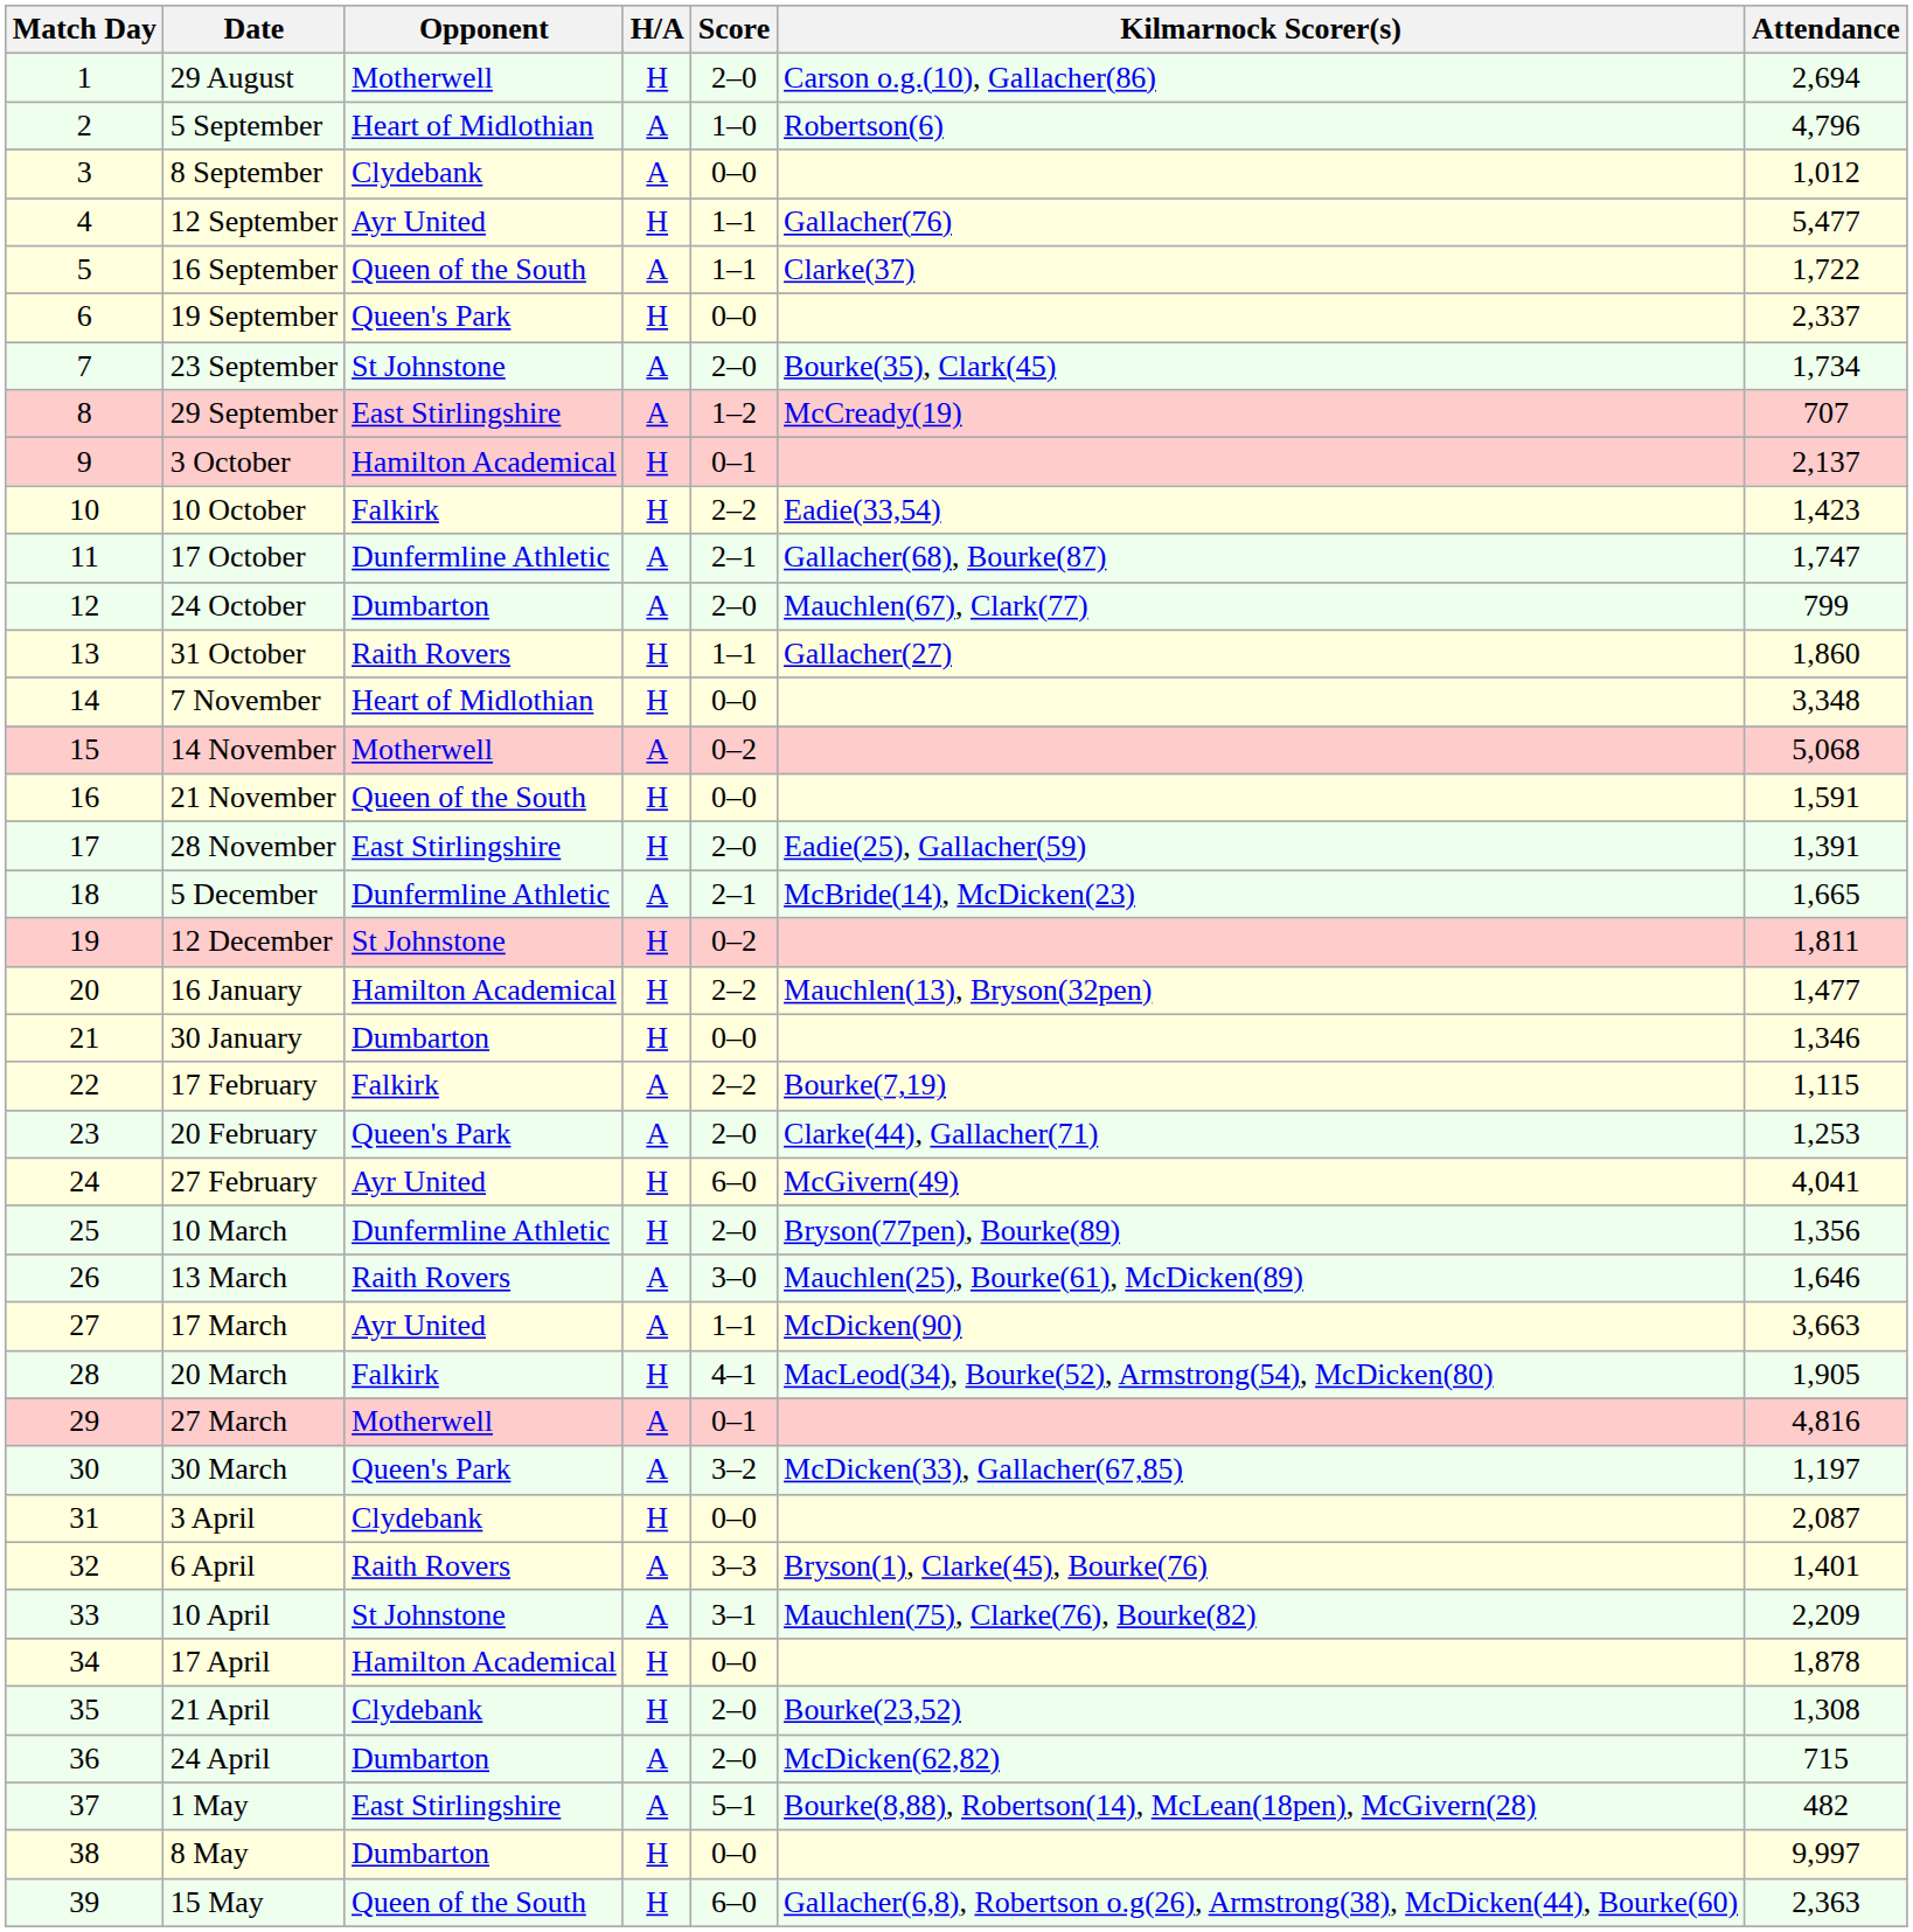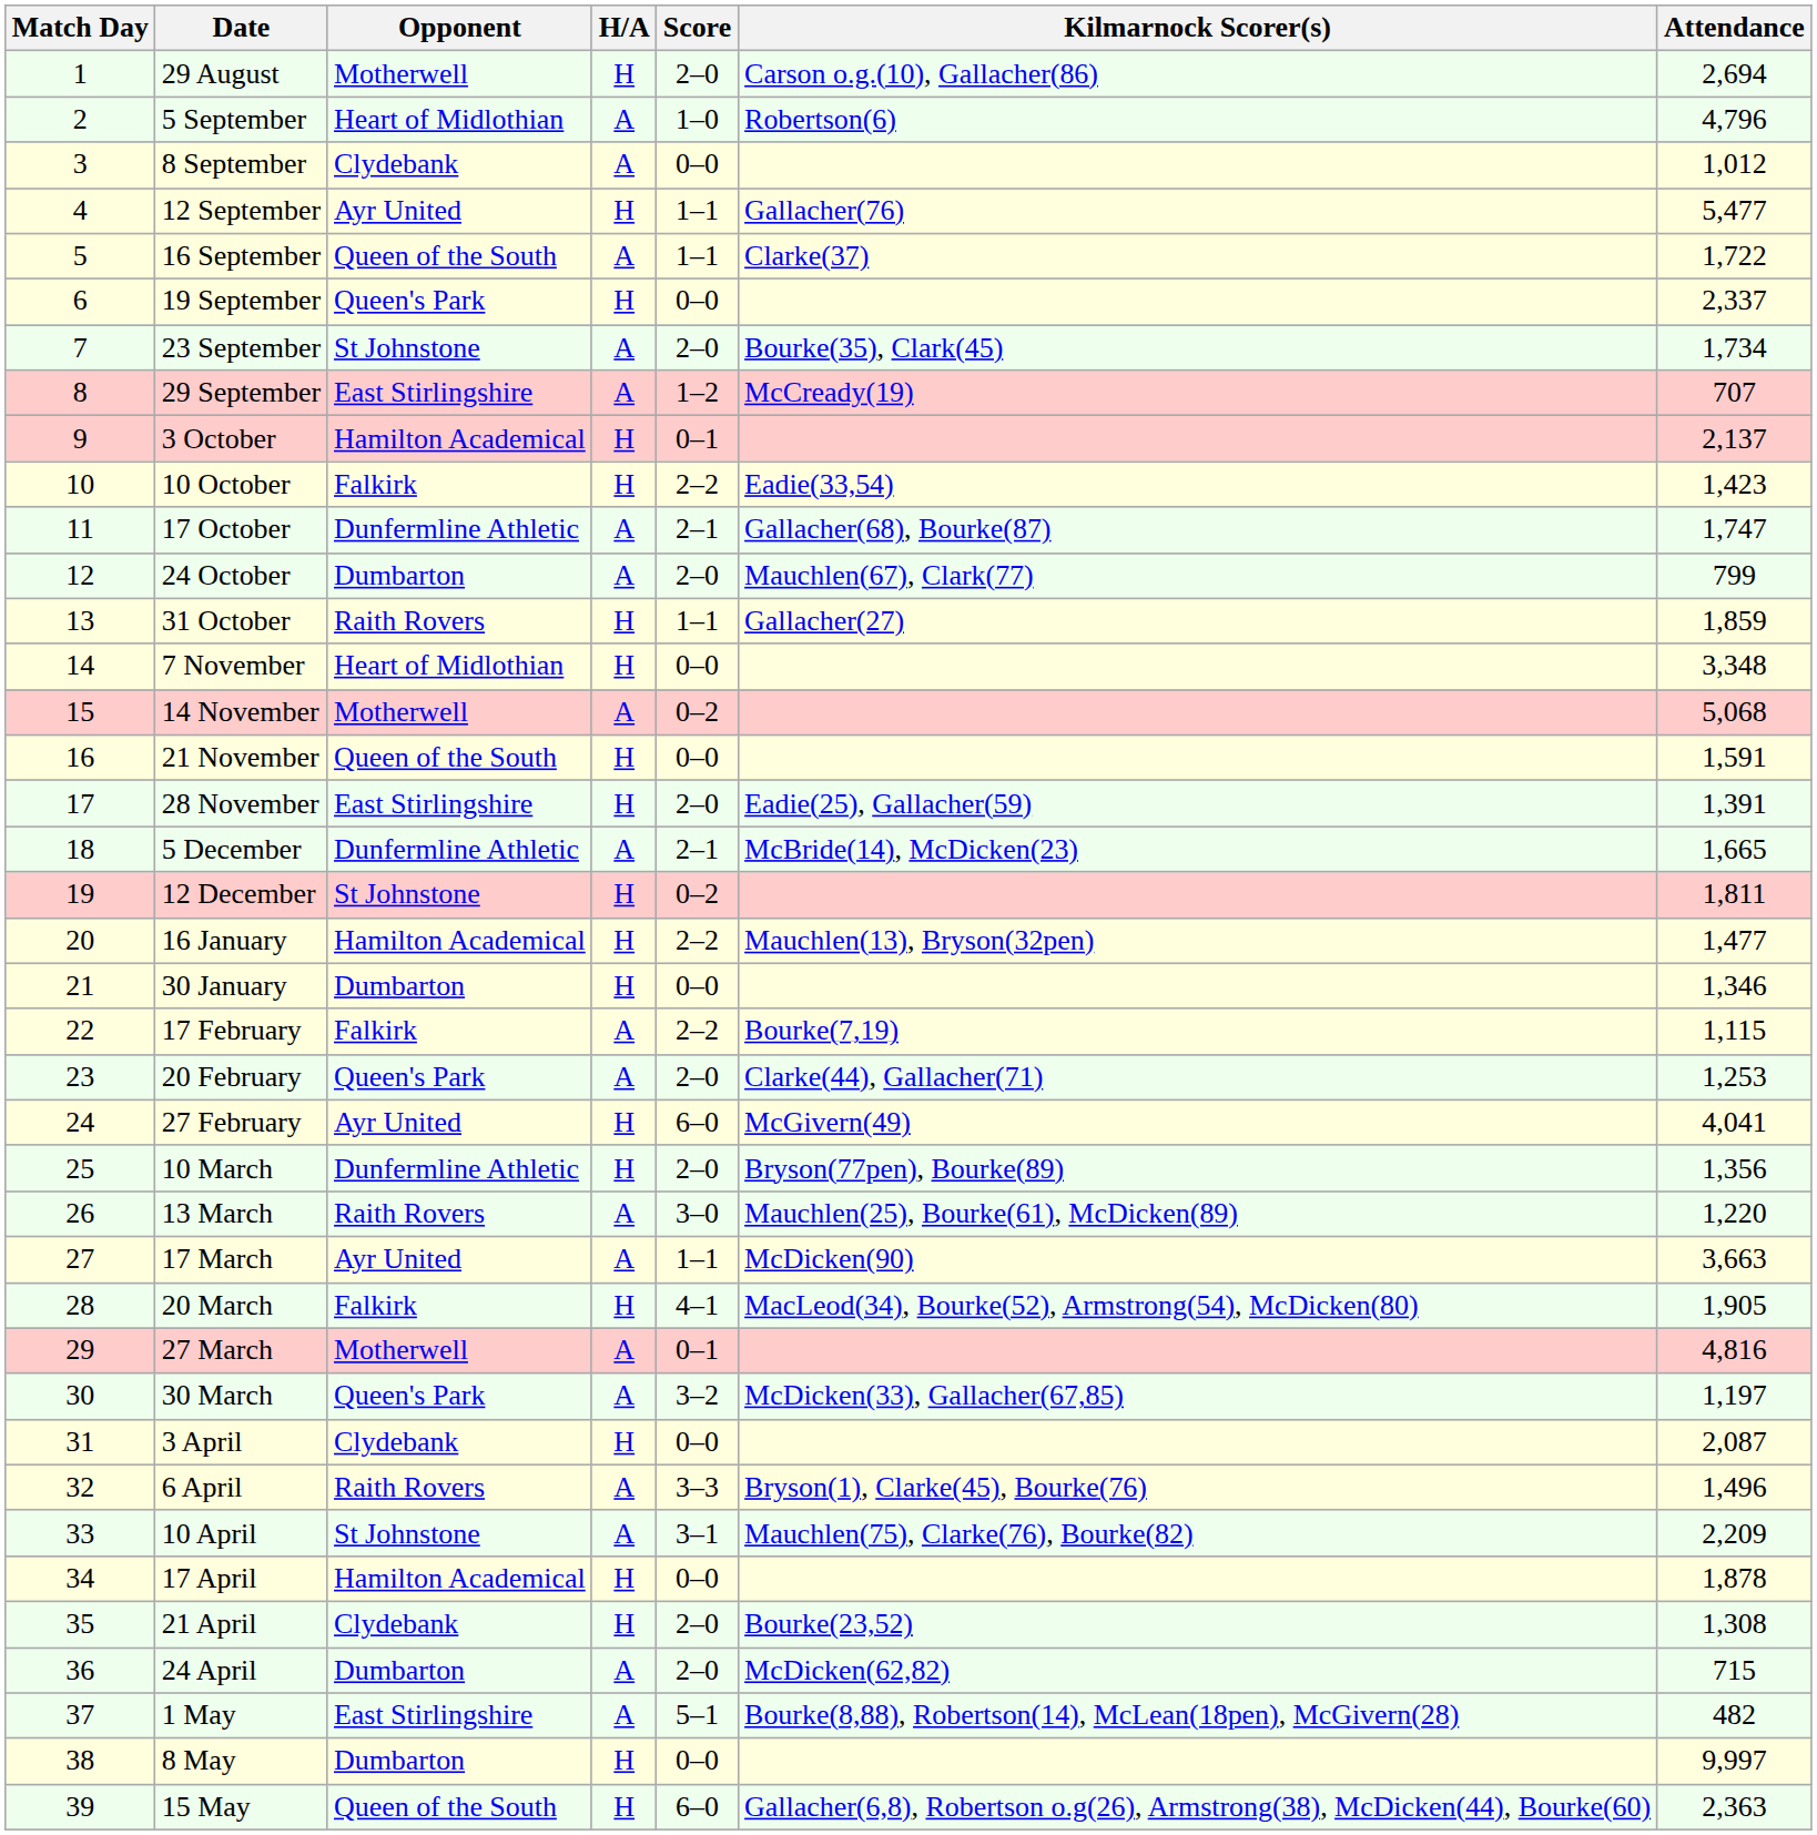 <table class="wikitable" style="text-align:center">
 <tr>
 <th>Match Day</th>
 <th>Date</th>
 <th>Opponent</th>
 <th>H/A</th>
 <th>Score</th>
 <th>Kilmarnock Scorer(s)</th>
 <th>Attendance</th>
 </tr>
 <tr bgcolor=#EEFFEE>
 <td>1</td>
 <td align=left>29 August</td>
 <td align=left><a href='#'>Motherwell</a></td>
 <td><a href='#'>H</a></td>
 <td>2–0</td>
 <td align=left><a href='#'>Carson o.g.(10)</a>, <a href='#'>Gallacher(86)</a></td>
 <td>2,694</td>
 </tr>
 <tr bgcolor=#EEFFEE>
 <td>2</td>
 <td align=left>5 September</td>
 <td align=left><a href='#'>Heart of Midlothian</a></td>
 <td><a href='#'>A</a></td>
 <td>1–0</td>
 <td align=left><a href='#'>Robertson(6)</a></td>
 <td>4,796</td>
 </tr>
 <tr bgcolor=#FFFFDD>
 <td>3</td>
 <td align=left>8 September</td>
 <td align=left><a href='#'>Clydebank</a></td>
 <td><a href='#'>A</a></td>
 <td>0–0</td>
 <td align=left></td>
 <td>1,012</td>
 </tr>
 <tr bgcolor=#FFFFDD>
 <td>4</td>
 <td align=left>12 September</td>
 <td align=left><a href='#'>Ayr United</a></td>
 <td><a href='#'>H</a></td>
 <td>1–1</td>
 <td align=left><a href='#'>Gallacher(76)</a></td>
 <td>5,477</td>
 </tr>
 <tr bgcolor=#FFFFDD>
 <td>5</td>
 <td align=left>16 September</td>
 <td align=left><a href='#'>Queen of the South</a></td>
 <td><a href='#'>A</a></td>
 <td>1–1</td>
 <td align=left><a href='#'>Clarke(37)</a></td>
 <td>1,722</td>
 </tr>
 <tr bgcolor=#FFFFDD>
 <td>6</td>
 <td align=left>19 September</td>
 <td align=left><a href='#'>Queen's Park</a></td>
 <td><a href='#'>H</a></td>
 <td>0–0</td>
 <td align=left></td>
 <td>2,337</td>
 </tr>
 <tr bgcolor=#EEFFEE>
 <td>7</td>
 <td align=left>23 September</td>
 <td align=left><a href='#'>St Johnstone</a></td>
 <td><a href='#'>A</a></td>
 <td>2–0</td>
 <td align=left><a href='#'>Bourke(35)</a>, <a href='#'>Clark(45)</a></td>
 <td>1,734</td>
 </tr>
 <tr bgcolor=#FFCCCC>
 <td>8</td>
 <td align=left>29 September</td>
 <td align=left><a href='#'>East Stirlingshire</a></td>
 <td><a href='#'>A</a></td>
 <td>1–2</td>
 <td align=left><a href='#'>McCready(19)</a></td>
 <td>707</td>
 </tr>
 <tr bgcolor=#FFCCCC>
 <td>9</td>
 <td align=left>3 October</td>
 <td align=left><a href='#'>Hamilton Academical</a></td>
 <td><a href='#'>H</a></td>
 <td>0–1</td>
 <td align=left></td>
 <td>2,137</td>
 </tr>
 <tr bgcolor=#FFFFDD>
 <td>10</td>
 <td align=left>10 October</td>
 <td align=left><a href='#'>Falkirk</a></td>
 <td><a href='#'>H</a></td>
 <td>2–2</td>
 <td align=left><a href='#'>Eadie(33,54)</a></td>
 <td>1,423</td>
 </tr>
 <tr bgcolor=#EEFFEE>
 <td>11</td>
 <td align=left>17 October</td>
 <td align=left><a href='#'>Dunfermline Athletic</a></td>
 <td><a href='#'>A</a></td>
 <td>2–1</td>
 <td align=left><a href='#'>Gallacher(68)</a>, <a href='#'>Bourke(87)</a></td>
 <td>1,747</td>
 </tr>
 <tr bgcolor=#EEFFEE>
 <td>12</td>
 <td align=left>24 October</td>
 <td align=left><a href='#'>Dumbarton</a></td>
 <td><a href='#'>A</a></td>
 <td>2–0</td>
 <td align=left><a href='#'>Mauchlen(67)</a>, <a href='#'>Clark(77)</a></td>
 <td>799</td>
 </tr>
 <tr bgcolor=#FFFFDD>
 <td>13</td>
 <td align=left>31 October</td>
 <td align=left><a href='#'>Raith Rovers</a></td>
 <td><a href='#'>H</a></td>
 <td>1–1</td>
 <td align=left><a href='#'>Gallacher(27)</a></td>
-<td>1,860</td>
+<td>1,859</td>
 </tr>
 <tr bgcolor=#FFFFDD>
 <td>14</td>
 <td align=left>7 November</td>
 <td align=left><a href='#'>Heart of Midlothian</a></td>
 <td><a href='#'>H</a></td>
 <td>0–0</td>
 <td align=left></td>
 <td>3,348</td>
 </tr>
 <tr bgcolor=#FFCCCC>
 <td>15</td>
 <td align=left>14 November</td>
 <td align=left><a href='#'>Motherwell</a></td>
 <td><a href='#'>A</a></td>
 <td>0–2</td>
 <td align=left></td>
 <td>5,068</td>
 </tr>
 <tr bgcolor=#FFFFDD>
 <td>16</td>
 <td align=left>21 November</td>
 <td align=left><a href='#'>Queen of the South</a></td>
 <td><a href='#'>H</a></td>
 <td>0–0</td>
 <td align=left></td>
 <td>1,591</td>
 </tr>
 <tr bgcolor=#EEFFEE>
 <td>17</td>
 <td align=left>28 November</td>
 <td align=left><a href='#'>East Stirlingshire</a></td>
 <td><a href='#'>H</a></td>
 <td>2–0</td>
 <td align=left><a href='#'>Eadie(25)</a>, <a href='#'>Gallacher(59)</a></td>
 <td>1,391</td>
 </tr>
 <tr bgcolor=#EEFFEE>
 <td>18</td>
 <td align=left>5 December</td>
 <td align=left><a href='#'>Dunfermline Athletic</a></td>
 <td><a href='#'>A</a></td>
 <td>2–1</td>
 <td align=left><a href='#'>McBride(14)</a>, <a href='#'>McDicken(23)</a></td>
 <td>1,665</td>
 </tr>
 <tr bgcolor=#FFCCCC>
 <td>19</td>
 <td align=left>12 December</td>
 <td align=left><a href='#'>St Johnstone</a></td>
 <td><a href='#'>H</a></td>
 <td>0–2</td>
 <td align=left></td>
 <td>1,811</td>
 </tr>
 <tr bgcolor=#FFFFDD>
 <td>20</td>
 <td align=left>16 January</td>
 <td align=left><a href='#'>Hamilton Academical</a></td>
 <td><a href='#'>H</a></td>
 <td>2–2</td>
 <td align=left><a href='#'>Mauchlen(13)</a>, <a href='#'>Bryson(32pen)</a></td>
 <td>1,477</td>
 </tr>
 <tr bgcolor=#FFFFDD>
 <td>21</td>
 <td align=left>30 January</td>
 <td align=left><a href='#'>Dumbarton</a></td>
 <td><a href='#'>H</a></td>
 <td>0–0</td>
 <td align=left></td>
 <td>1,346</td>
 </tr>
 <tr bgcolor=#FFFFDD>
 <td>22</td>
 <td align=left>17 February</td>
 <td align=left><a href='#'>Falkirk</a></td>
 <td><a href='#'>A</a></td>
 <td>2–2</td>
 <td align=left><a href='#'>Bourke(7,19)</a></td>
 <td>1,115</td>
 </tr>
 <tr bgcolor=#EEFFEE>
 <td>23</td>
 <td align=left>20 February</td>
 <td align=left><a href='#'>Queen's Park</a></td>
 <td><a href='#'>A</a></td>
 <td>2–0</td>
 <td align=left><a href='#'>Clarke(44)</a>, <a href='#'>Gallacher(71)</a></td>
 <td>1,253</td>
 </tr>
 <tr bgcolor=#FFFFDD>
 <td>24</td>
 <td align=left>27 February</td>
 <td align=left><a href='#'>Ayr United</a></td>
 <td><a href='#'>H</a></td>
 <td>6–0</td>
 <td align=left><a href='#'>McGivern(49)</a></td>
 <td>4,041</td>
 </tr>
 <tr bgcolor=#EEFFEE>
 <td>25</td>
 <td align=left>10 March</td>
 <td align=left><a href='#'>Dunfermline Athletic</a></td>
 <td><a href='#'>H</a></td>
 <td>2–0</td>
 <td align=left><a href='#'>Bryson(77pen)</a>, <a href='#'>Bourke(89)</a></td>
 <td>1,356</td>
 </tr>
 <tr bgcolor=#EEFFEE>
 <td>26</td>
 <td align=left>13 March</td>
 <td align=left><a href='#'>Raith Rovers</a></td>
 <td><a href='#'>A</a></td>
 <td>3–0</td>
 <td align=left><a href='#'>Mauchlen(25)</a>, <a href='#'>Bourke(61)</a>, <a href='#'>McDicken(89)</a></td>
-<td>1,646</td>
+<td>1,220</td>
 </tr>
 <tr bgcolor=#FFFFDD>
 <td>27</td>
 <td align=left>17 March</td>
 <td align=left><a href='#'>Ayr United</a></td>
 <td><a href='#'>A</a></td>
 <td>1–1</td>
 <td align=left><a href='#'>McDicken(90)</a></td>
 <td>3,663</td>
 </tr>
 <tr bgcolor=#EEFFEE>
 <td>28</td>
 <td align=left>20 March</td>
 <td align=left><a href='#'>Falkirk</a></td>
 <td><a href='#'>H</a></td>
 <td>4–1</td>
 <td align=left><a href='#'>MacLeod(34)</a>, <a href='#'>Bourke(52)</a>, <a href='#'>Armstrong(54)</a>, <a href='#'>McDicken(80)</a></td>
 <td>1,905</td>
 </tr>
 <tr bgcolor=#FFCCCC>
 <td>29</td>
 <td align=left>27 March</td>
 <td align=left><a href='#'>Motherwell</a></td>
 <td><a href='#'>A</a></td>
 <td>0–1</td>
 <td align=left></td>
 <td>4,816</td>
 </tr>
 <tr bgcolor=#EEFFEE>
 <td>30</td>
 <td align=left>30 March</td>
 <td align=left><a href='#'>Queen's Park</a></td>
 <td><a href='#'>A</a></td>
 <td>3–2</td>
 <td align=left><a href='#'>McDicken(33)</a>, <a href='#'>Gallacher(67,85)</a></td>
 <td>1,197</td>
 </tr>
 <tr bgcolor=#FFFFDD>
 <td>31</td>
 <td align=left>3 April</td>
 <td align=left><a href='#'>Clydebank</a></td>
 <td><a href='#'>H</a></td>
 <td>0–0</td>
 <td align=left></td>
 <td>2,087</td>
 </tr>
 <tr bgcolor=#FFFFDD>
 <td>32</td>
 <td align=left>6 April</td>
 <td align=left><a href='#'>Raith Rovers</a></td>
 <td><a href='#'>A</a></td>
 <td>3–3</td>
 <td align=left><a href='#'>Bryson(1)</a>, <a href='#'>Clarke(45)</a>, <a href='#'>Bourke(76)</a></td>
-<td>1,401</td>
+<td>1,496</td>
 </tr>
 <tr bgcolor=#EEFFEE>
 <td>33</td>
 <td align=left>10 April</td>
 <td align=left><a href='#'>St Johnstone</a></td>
 <td><a href='#'>A</a></td>
 <td>3–1</td>
 <td align=left><a href='#'>Mauchlen(75)</a>, <a href='#'>Clarke(76)</a>, <a href='#'>Bourke(82)</a></td>
 <td>2,209</td>
 </tr>
 <tr bgcolor=#FFFFDD>
 <td>34</td>
 <td align=left>17 April</td>
 <td align=left><a href='#'>Hamilton Academical</a></td>
 <td><a href='#'>H</a></td>
 <td>0–0</td>
 <td align=left></td>
 <td>1,878</td>
 </tr>
 <tr bgcolor=#EEFFEE>
 <td>35</td>
 <td align=left>21 April</td>
 <td align=left><a href='#'>Clydebank</a></td>
 <td><a href='#'>H</a></td>
 <td>2–0</td>
 <td align=left><a href='#'>Bourke(23,52)</a></td>
 <td>1,308</td>
 </tr>
 <tr bgcolor=#EEFFEE>
 <td>36</td>
 <td align=left>24 April</td>
 <td align=left><a href='#'>Dumbarton</a></td>
 <td><a href='#'>A</a></td>
 <td>2–0</td>
 <td align=left><a href='#'>McDicken(62,82)</a></td>
 <td>715</td>
 </tr>
 <tr bgcolor=#EEFFEE>
 <td>37</td>
 <td align=left>1 May</td>
 <td align=left><a href='#'>East Stirlingshire</a></td>
 <td><a href='#'>A</a></td>
 <td>5–1</td>
 <td align=left><a href='#'>Bourke(8,88)</a>, <a href='#'>Robertson(14)</a>, <a href='#'>McLean(18pen)</a>, <a href='#'>McGivern(28)</a></td>
 <td>482</td>
 </tr>
 <tr bgcolor=#FFFFDD>
 <td>38</td>
 <td align=left>8 May</td>
 <td align=left><a href='#'>Dumbarton</a></td>
 <td><a href='#'>H</a></td>
 <td>0–0</td>
 <td align=left></td>
 <td>9,997</td>
 </tr>
 <tr bgcolor=#EEFFEE>
 <td>39</td>
 <td align=left>15 May</td>
 <td align=left><a href='#'>Queen of the South</a></td>
 <td><a href='#'>H</a></td>
 <td>6–0</td>
 <td align=left><a href='#'>Gallacher(6,8)</a>, <a href='#'>Robertson o.g(26)</a>, <a href='#'>Armstrong(38)</a>, <a href='#'>McDicken(44)</a>, <a href='#'>Bourke(60)</a></td>
 <td>2,363</td>
 </tr>
 </table>
